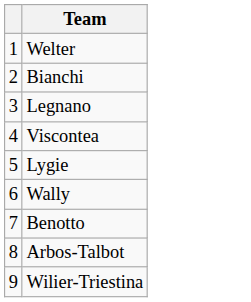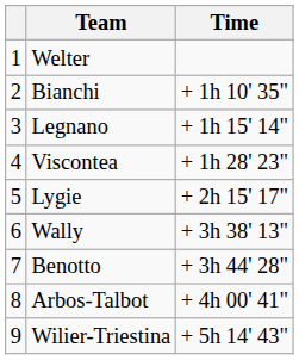 <table class="wikitable">
 <tr>
 <th></th>
 <th>Team</th>
+<th>Time</th>
 </tr>
 <tr>
 <td style="text-align:center">1</td>
 <td>Welter</td>
+<td align="right"></td>
 </tr>
 <tr>
 <td style="text-align:center">2</td>
 <td>Bianchi</td>
+<td align="right">+ 1h 10' 35"</td>
 </tr>
 <tr>
 <td style="text-align:center">3</td>
 <td>Legnano</td>
+<td align="right">+ 1h 15' 14"</td>
 </tr>
 <tr>
 <td style="text-align:center">4</td>
 <td>Viscontea</td>
+<td align="right">+ 1h 28' 23"</td>
 </tr>
 <tr>
 <td style="text-align:center">5</td>
 <td>Lygie</td>
+<td align="right">+ 2h 15' 17"</td>
 </tr>
 <tr>
 <td style="text-align:center">6</td>
 <td>Wally</td>
+<td align="right">+ 3h 38' 13"</td>
 </tr>
 <tr>
 <td style="text-align:center">7</td>
 <td>Benotto</td>
+<td align="right">+ 3h 44' 28"</td>
 </tr>
 <tr>
 <td style="text-align:center">8</td>
 <td>Arbos-Talbot</td>
+<td align="right">+ 4h 00' 41"</td>
 </tr>
 <tr>
 <td style="text-align:center">9</td>
 <td>Wilier-Triestina</td>
+<td align="right">+ 5h 14' 43"</td>
 </tr>
 </table>
